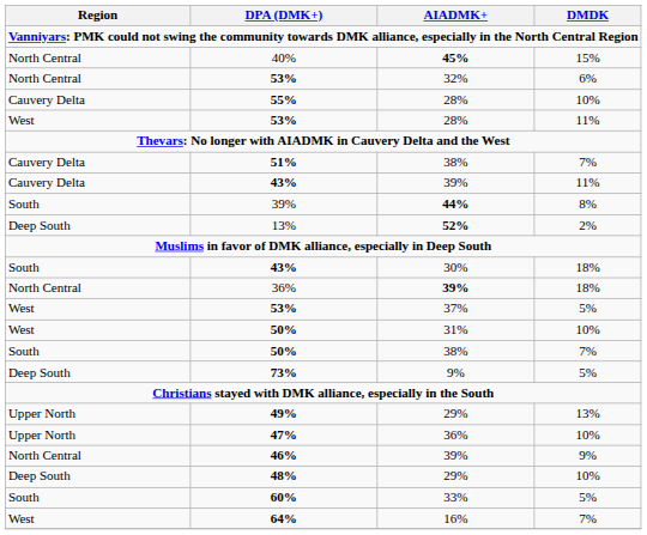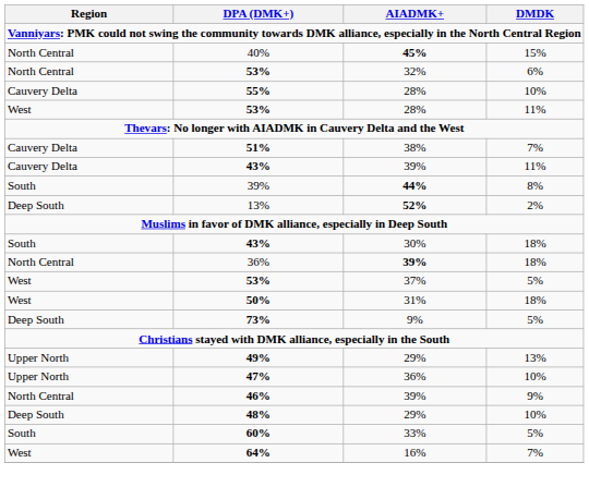 <table class="wikitable">
 <tr>
 <th>Region</th>
 <th><a href='#'>DPA (DMK+)</a></th>
 <th><a href='#'>AIADMK+</a></th>
 <th><a href='#'>DMDK</a></th>
 </tr>
 <tr>
 <td colspan = "4" align = "center"><strong><a href='#'>Vanniyars</a>: PMK could not swing the community towards DMK alliance, especially in the North Central Region </strong></td>
 </tr>
 <tr>
 <td>North Central</td>
 <td align = "center">40%</td>
 <td align = "center"><strong>45%</strong></td>
 <td align = "center">15%</td>
 </tr>
 <tr>
 <td>North Central</td>
 <td align = "center"><strong>53%</strong></td>
 <td align = "center">32%</td>
 <td align = "center">6%</td>
 </tr>
 <tr>
 <td>Cauvery Delta</td>
 <td align = "center"><strong>55%</strong></td>
 <td align = "center">28%</td>
 <td align = "center">10%</td>
 </tr>
 <tr>
 <td>West</td>
 <td align = "center"><strong>53%</strong></td>
 <td align = "center">28%</td>
 <td align = "center">11%</td>
 </tr>
 <tr>
 <td colspan = "4" align = "center"><strong><a href='#'>Thevars</a>: No longer with AIADMK in Cauvery Delta and the West</strong></td>
 </tr>
 <tr>
 <td>Cauvery Delta</td>
 <td align = "center"><strong>51%</strong></td>
 <td align = "center">38%</td>
 <td align = "center">7%</td>
 </tr>
 <tr>
 <td>Cauvery Delta</td>
 <td align = "center"><strong>43%</strong></td>
 <td align = "center">39%</td>
 <td align = "center">11%</td>
 </tr>
 <tr>
 <td>South</td>
 <td align = "center">39%</td>
 <td align = "center"><strong>44%</strong></td>
 <td align = "center">8%</td>
 </tr>
 <tr>
 <td>Deep South</td>
 <td align = "center">13%</td>
 <td align = "center"><strong>52%</strong></td>
 <td align = "center">2%</td>
 </tr>
 <tr>
 <td colspan = "4" align = "center"><strong><a href='#'>Muslims</a> in favor of DMK alliance, especially in Deep South</strong></td>
 </tr>
 <tr>
 <td>South</td>
 <td align = "center"><strong>43%</strong></td>
 <td align = "center">30%</td>
 <td align = "center">18%</td>
 </tr>
 <tr>
 <td>North Central</td>
 <td align = "center">36%</td>
 <td align = "center"><strong>39%</strong></td>
 <td align = "center">18%</td>
 </tr>
 <tr>
 <td>West</td>
 <td align = "center"><strong>53%</strong></td>
 <td align = "center">37%</td>
 <td align = "center">5%</td>
 </tr>
 <tr>
 <td>West</td>
 <td align = "center"><strong>50%</strong></td>
 <td align = "center">31%</td>
-<td align = "center">10%</td>
-</tr>
-<tr>
-<td>South</td>
-<td align = "center"><strong>50%</strong></td>
-<td align = "center">38%</td>
-<td align = "center">7%</td>
+<td align = "center">18%</td>
 </tr>
 <tr>
 <td>Deep South</td>
 <td align = "center"><strong>73%</strong></td>
 <td align = "center">9%</td>
 <td align = "center">5%</td>
 </tr>
 <tr>
 <td colspan = "4" align = "center"><strong><a href='#'>Christians</a> stayed with DMK alliance, especially in the South</strong></td>
 </tr>
 <tr>
 <td>Upper North</td>
 <td align = "center"><strong>49%</strong></td>
 <td align = "center">29%</td>
 <td align = "center">13%</td>
 </tr>
 <tr>
 <td>Upper North</td>
 <td align = "center"><strong>47%</strong></td>
 <td align = "center">36%</td>
 <td align = "center">10%</td>
 </tr>
 <tr>
 <td>North Central</td>
 <td align = "center"><strong>46%</strong></td>
 <td align = "center">39%</td>
 <td align = "center">9%</td>
 </tr>
 <tr>
 <td>Deep South</td>
 <td align = "center"><strong>48%</strong></td>
 <td align = "center">29%</td>
 <td align = "center">10%</td>
 </tr>
 <tr>
 <td>South</td>
 <td align = "center"><strong>60%</strong></td>
 <td align = "center">33%</td>
 <td align = "center">5%</td>
 </tr>
 <tr>
 <td>West</td>
 <td align = "center"><strong>64%</strong></td>
 <td align = "center">16%</td>
 <td align = "center">7%</td>
 </tr>
 <tr>
 </tr>
 </table>
